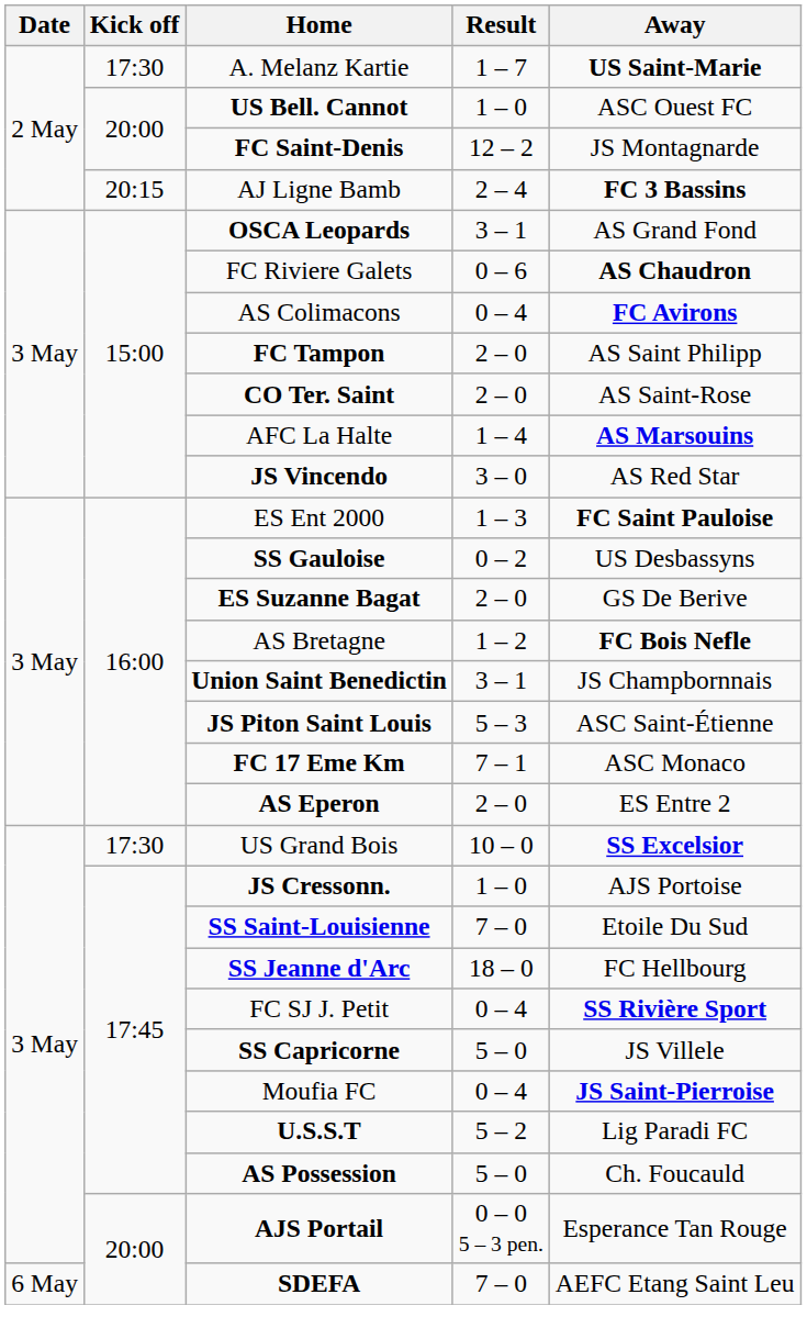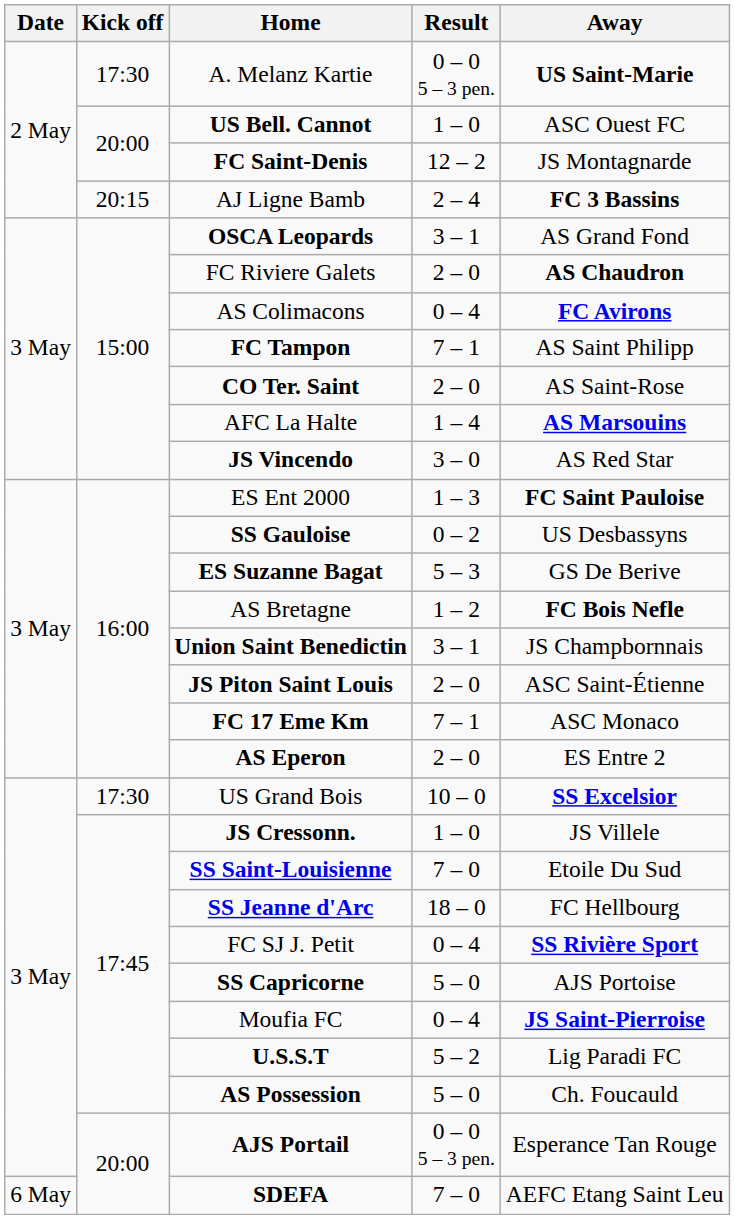 <table class="wikitable" style="text-align: center">
 <tr>
 <th scope="col">Date</th>
 <th scope="col">Kick off</th>
 <th scope="col">Home</th>
 <th scope="col">Result</th>
 <th scope="col">Away</th>
 </tr>
 <tr>
 <td rowspan="4">2 May</td>
 <td>17:30</td>
 <td>A. Melanz Kartie</td>
-<td>1 – 7</td>
+<td>0 – 0 <br> <small>5 – 3 pen.</small></td>
 <td><strong>US Saint-Marie</strong></td>
 </tr>
 <tr>
 <td rowspan="2">20:00</td>
 <td><strong>US Bell. Cannot</strong></td>
 <td>1 – 0</td>
 <td>ASC Ouest FC</td>
 </tr>
 <tr>
 <td><strong>FC Saint-Denis</strong></td>
 <td>12 – 2</td>
 <td>JS Montagnarde</td>
 </tr>
 <tr>
 <td>20:15</td>
 <td>AJ Ligne Bamb</td>
 <td>2 – 4</td>
 <td><strong>FC 3 Bassins</strong></td>
 </tr>
 <tr>
 <td rowspan="7">3 May</td>
 <td rowspan="7">15:00</td>
 <td><strong>OSCA Leopards</strong></td>
 <td>3 – 1</td>
 <td>AS Grand Fond</td>
 </tr>
 <tr>
 <td>FC Riviere Galets</td>
-<td>0 – 6</td>
+<td>2 – 0</td>
 <td><strong>AS Chaudron</strong></td>
 </tr>
 <tr>
 <td>AS Colimacons</td>
 <td>0 – 4</td>
 <td><strong><a href='#'>FC Avirons</a></strong></td>
 </tr>
 <tr>
 <td><strong>FC Tampon</strong></td>
-<td>2 – 0</td>
+<td>7 – 1</td>
 <td>AS Saint Philipp</td>
 </tr>
 <tr>
 <td><strong>CO Ter. Saint</strong></td>
 <td>2 – 0</td>
 <td>AS Saint-Rose</td>
 </tr>
 <tr>
 <td>AFC La Halte</td>
 <td>1 – 4</td>
 <td><strong><a href='#'>AS Marsouins</a></strong></td>
 </tr>
 <tr>
 <td><strong>JS Vincendo</strong></td>
 <td>3 – 0</td>
 <td>AS Red Star</td>
 </tr>
 <tr>
 <td rowspan="8">3 May</td>
 <td rowspan="8">16:00</td>
 <td>ES Ent 2000</td>
 <td>1 – 3</td>
 <td><strong>FC Saint Pauloise</strong></td>
 </tr>
 <tr>
 <td><strong>SS Gauloise</strong></td>
 <td>0 – 2</td>
 <td>US Desbassyns</td>
 </tr>
 <tr>
 <td><strong>ES Suzanne Bagat</strong></td>
-<td>2 – 0</td>
+<td>5 – 3</td>
 <td>GS De Berive</td>
 </tr>
 <tr>
 <td>AS Bretagne</td>
 <td>1 – 2</td>
 <td><strong>FC Bois Nefle</strong></td>
 </tr>
 <tr>
 <td><strong>Union Saint Benedictin</strong></td>
 <td>3 – 1</td>
 <td>JS Champbornnais</td>
 </tr>
 <tr>
 <td><strong>JS Piton Saint Louis</strong></td>
-<td>5 – 3</td>
+<td>2 – 0</td>
 <td>ASC Saint-Étienne</td>
 </tr>
 <tr>
 <td><strong>FC 17 Eme Km</strong></td>
 <td>7 – 1</td>
 <td>ASC Monaco</td>
 </tr>
 <tr>
 <td><strong>AS Eperon</strong></td>
 <td>2 – 0</td>
 <td>ES Entre 2</td>
 </tr>
 <tr>
 <td rowspan="10">3 May</td>
 <td>17:30</td>
 <td>US Grand Bois</td>
 <td>10 – 0</td>
 <td><strong><a href='#'>SS Excelsior</a></strong></td>
 </tr>
 <tr>
 <td rowspan="8">17:45</td>
 <td><strong>JS Cressonn.</strong></td>
 <td>1 – 0</td>
-<td>AJS Portoise</td>
+<td>JS Villele</td>
 </tr>
 <tr>
 <td><strong><a href='#'>SS Saint-Louisienne</a></strong></td>
 <td>7 – 0</td>
 <td>Etoile Du Sud</td>
 </tr>
 <tr>
 <td><strong><a href='#'>SS Jeanne d'Arc</a></strong></td>
 <td>18 – 0</td>
 <td>FC Hellbourg</td>
 </tr>
 <tr>
 <td>FC SJ J. Petit</td>
 <td>0 – 4</td>
 <td><strong><a href='#'>SS Rivière Sport</a></strong></td>
 </tr>
 <tr>
 <td><strong>SS Capricorne</strong></td>
 <td>5 – 0</td>
-<td>JS Villele</td>
+<td>AJS Portoise</td>
 </tr>
 <tr>
 <td>Moufia FC</td>
 <td>0 – 4</td>
 <td><strong><a href='#'>JS Saint-Pierroise</a></strong></td>
 </tr>
 <tr>
 <td><strong>U.S.S.T</strong></td>
 <td>5 – 2</td>
 <td>Lig Paradi FC</td>
 </tr>
 <tr>
 <td><strong>AS Possession</strong></td>
 <td>5 – 0</td>
 <td>Ch. Foucauld</td>
 </tr>
 <tr>
 <td rowspan="2">20:00</td>
 <td><strong>AJS Portail</strong></td>
 <td>0 – 0 <br> <small>5 – 3 pen.</small></td>
 <td>Esperance Tan Rouge</td>
 </tr>
 <tr>
 <td>6 May</td>
 <td><strong>SDEFA</strong></td>
 <td>7 – 0</td>
 <td>AEFC Etang Saint Leu</td>
 </tr>
 </table>
